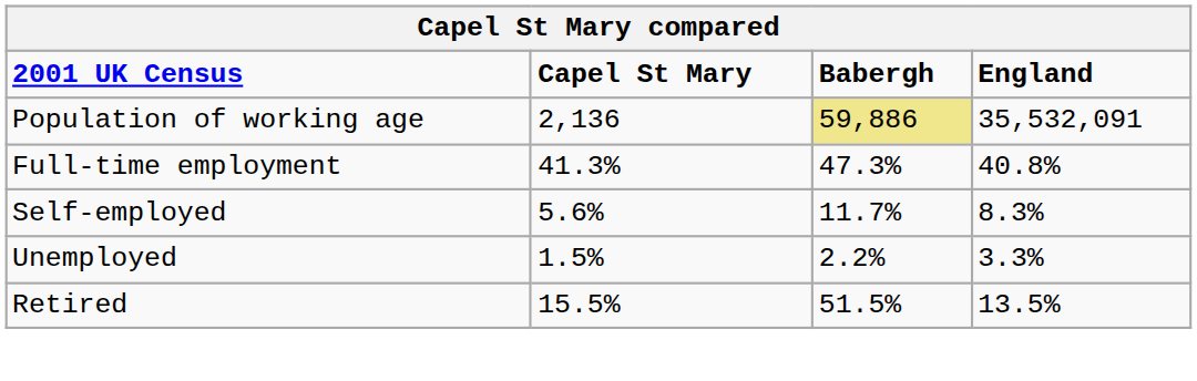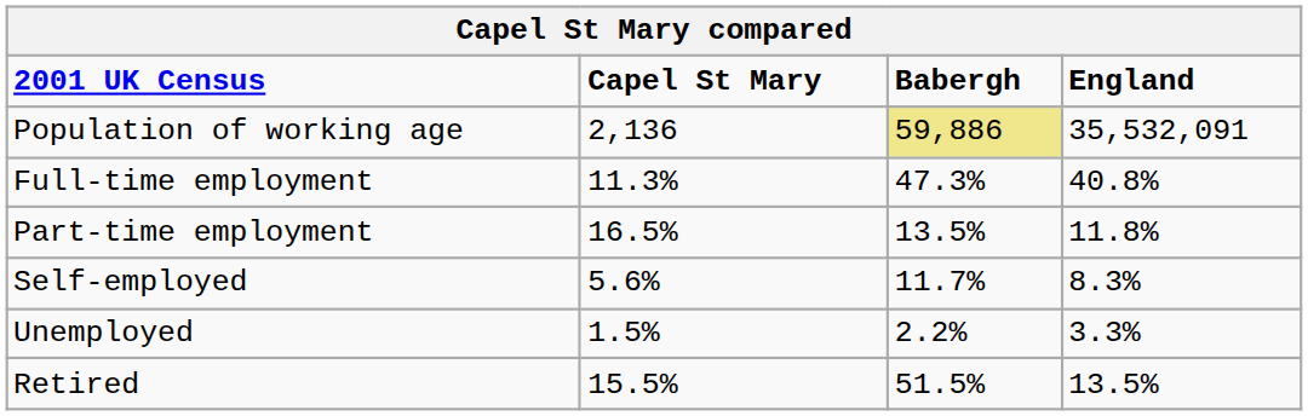 <table class="wikitable" style="float: right; margin-left: 1em; width: 40%; font-size: 90%;" cellspacing="5">
 <tr>
 <th colspan="4"><strong>Capel St Mary compared</strong></th>
 </tr>
 <tr>
 <td><strong><a href='#'>2001 UK Census</a></strong></td>
 <td><strong>Capel St Mary</strong></td>
 <td><strong>Babergh</strong></td>
 <td><strong>England</strong></td>
 </tr>
 <tr>
 <td>Population of working age</td>
 <td>2,136</td>
 <td style="background: khaki;">59,886</td>
 <td>35,532,091</td>
 </tr>
 <tr>
 <td>Full-time employment</td>
-<td>41.3%</td>
+<td>11.3%</td>
 <td>47.3%</td>
 <td>40.8%</td>
+</tr>
+<tr>
+<td>Part-time employment</td>
+<td>16.5%</td>
+<td>13.5%</td>
+<td>11.8%</td>
 </tr>
 <tr>
 <td>Self-employed</td>
 <td>5.6%</td>
 <td>11.7%</td>
 <td>8.3%</td>
 </tr>
 <tr>
 <td>Unemployed</td>
 <td>1.5%</td>
 <td>2.2%</td>
 <td>3.3%</td>
 </tr>
 <tr>
 <td>Retired</td>
 <td>15.5%</td>
 <td>51.5%</td>
 <td>13.5%</td>
 </tr>
 </table>
